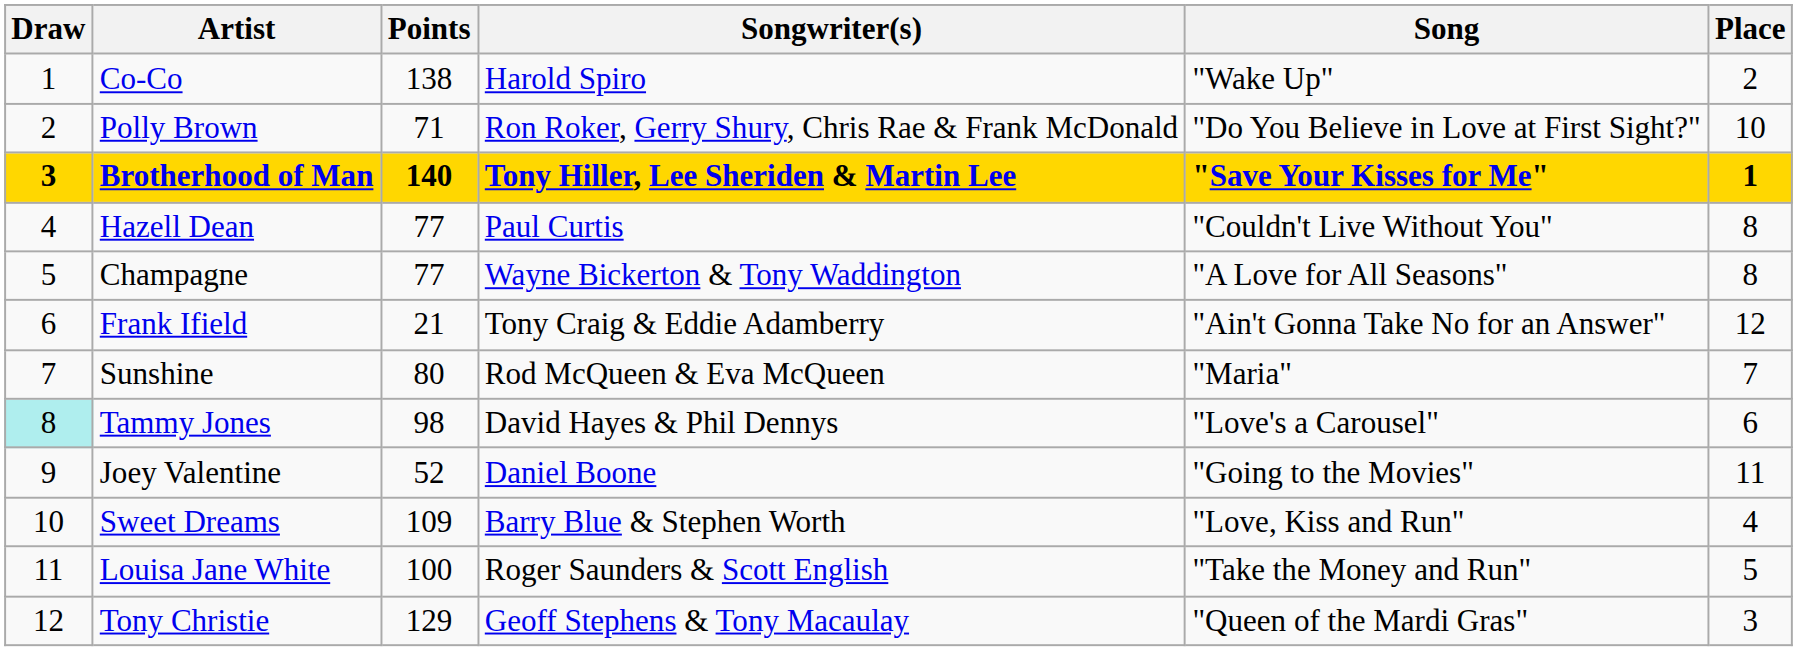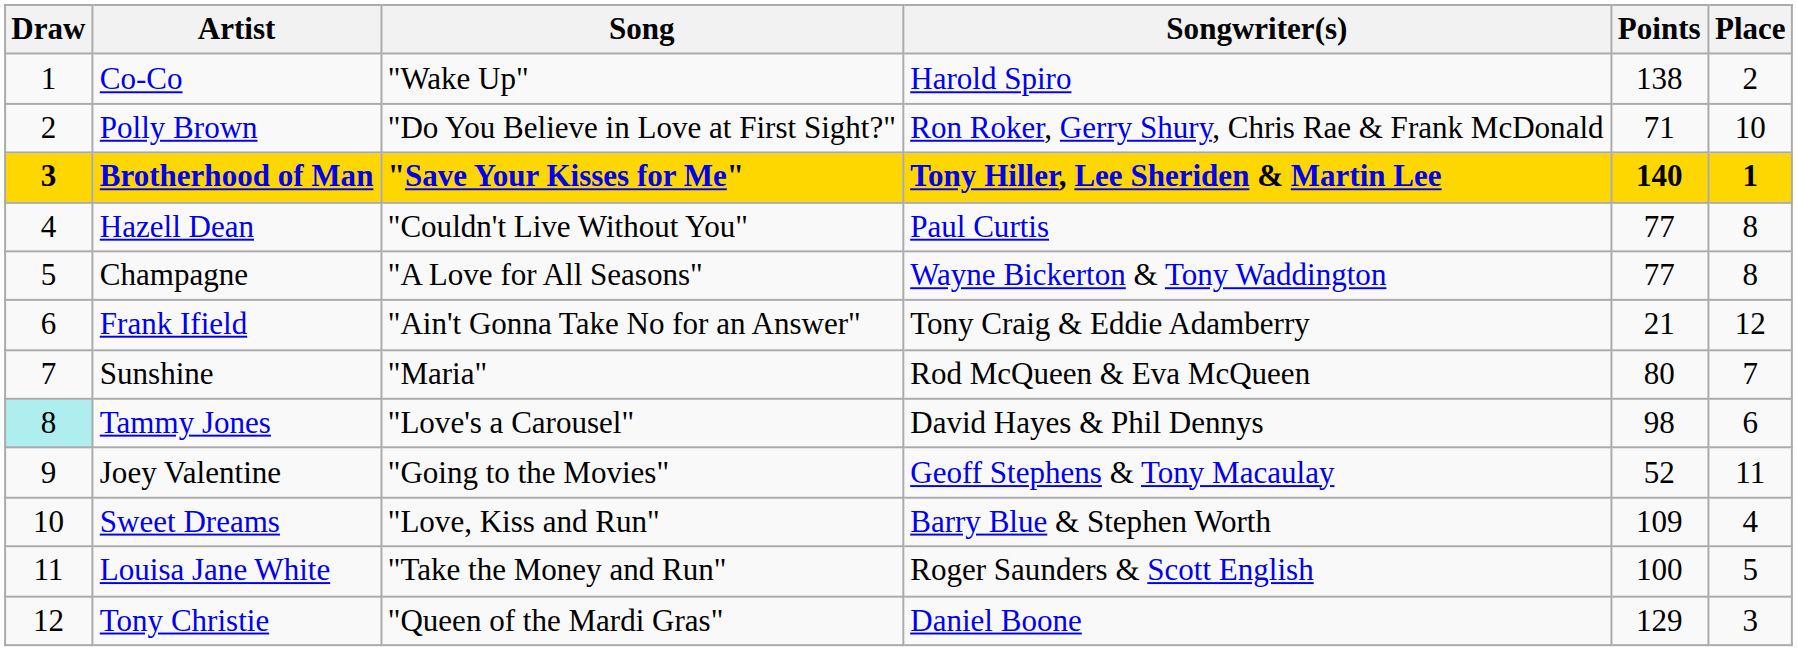 <table class="sortable wikitable" style="margin: 1em auto 1em auto; text-align:center">
 <tr>
 <th scope="col">Draw</th>
 <th scope="col">Artist</th>
+<th scope="col">Song</th>
+<th scope="col" class="unsortable">Songwriter(s)</th>
 <th scope="col">Points</th>
-<th scope="col" class="unsortable">Songwriter(s)</th>
-<th scope="col">Song</th>
 <th scope="col">Place</th>
 </tr>
 <tr>
 <td>1</td>
 <td align="left"><a href='#'>Co-Co</a></td>
+<td align="left">"Wake Up"</td>
+<td align="left"><a href='#'>Harold Spiro</a></td>
 <td>138</td>
-<td align="left"><a href='#'>Harold Spiro</a></td>
-<td align="left">"Wake Up"</td>
 <td>2</td>
 </tr>
 <tr>
 <td>2</td>
 <td align="left"><a href='#'>Polly Brown</a></td>
+<td align="left">"Do You Believe in Love at First Sight?"</td>
+<td align="left"><a href='#'>Ron Roker</a>, <a href='#'>Gerry Shury</a>, Chris Rae & Frank McDonald</td>
 <td>71</td>
-<td align="left"><a href='#'>Ron Roker</a>, <a href='#'>Gerry Shury</a>, Chris Rae & Frank McDonald</td>
-<td align="left">"Do You Believe in Love at First Sight?"</td>
 <td>10</td>
 </tr>
 <tr style="font-weight:bold; background:gold;">
 <td>3</td>
 <td align="left"><a href='#'>Brotherhood of Man</a></td>
+<td align="left">"<a href='#'>Save Your Kisses for Me</a>"</td>
+<td align="left"><a href='#'>Tony Hiller</a>, <a href='#'>Lee Sheriden</a> & <a href='#'>Martin Lee</a></td>
 <td>140</td>
-<td align="left"><a href='#'>Tony Hiller</a>, <a href='#'>Lee Sheriden</a> & <a href='#'>Martin Lee</a></td>
-<td align="left">"<a href='#'>Save Your Kisses for Me</a>"</td>
 <td>1</td>
 </tr>
 <tr>
 <td>4</td>
 <td align="left"><a href='#'>Hazell Dean</a></td>
+<td align="left">"Couldn't Live Without You"</td>
+<td align="left"><a href='#'>Paul Curtis</a></td>
 <td>77</td>
-<td align="left"><a href='#'>Paul Curtis</a></td>
-<td align="left">"Couldn't Live Without You"</td>
 <td>8</td>
 </tr>
 <tr>
 <td>5</td>
 <td align="left">Champagne</td>
+<td align="left">"A Love for All Seasons"</td>
+<td align="left"><a href='#'>Wayne Bickerton</a> & <a href='#'>Tony Waddington</a></td>
 <td>77</td>
-<td align="left"><a href='#'>Wayne Bickerton</a> & <a href='#'>Tony Waddington</a></td>
-<td align="left">"A Love for All Seasons"</td>
 <td>8</td>
 </tr>
 <tr>
 <td>6</td>
 <td align="left"><a href='#'>Frank Ifield</a></td>
+<td align="left">"Ain't Gonna Take No for an Answer"</td>
+<td align="left">Tony Craig & Eddie Adamberry</td>
 <td>21</td>
-<td align="left">Tony Craig & Eddie Adamberry</td>
-<td align="left">"Ain't Gonna Take No for an Answer"</td>
 <td>12</td>
 </tr>
 <tr>
 <td>7</td>
 <td align="left">Sunshine</td>
+<td align="left">"Maria"</td>
+<td align="left">Rod McQueen & Eva McQueen</td>
 <td>80</td>
-<td align="left">Rod McQueen & Eva McQueen</td>
-<td align="left">"Maria"</td>
 <td>7</td>
 </tr>
 <tr>
 <td style="background: paleturquoise;">8</td>
 <td align="left"><a href='#'>Tammy Jones</a></td>
+<td align="left">"Love's a Carousel"</td>
+<td align="left">David Hayes & Phil Dennys</td>
 <td>98</td>
-<td align="left">David Hayes & Phil Dennys</td>
-<td align="left">"Love's a Carousel"</td>
 <td>6</td>
 </tr>
 <tr>
 <td>9</td>
 <td align="left">Joey Valentine</td>
+<td align="left">"Going to the Movies"</td>
+<td align="left"><a href='#'>Geoff Stephens</a> & <a href='#'>Tony Macaulay</a></td>
 <td>52</td>
-<td align="left"><a href='#'>Daniel Boone</a></td>
-<td align="left">"Going to the Movies"</td>
 <td>11</td>
 </tr>
 <tr>
 <td>10</td>
 <td align="left"><a href='#'>Sweet Dreams</a></td>
+<td align="left">"Love, Kiss and Run"</td>
+<td align="left"><a href='#'>Barry Blue</a> & Stephen Worth</td>
 <td>109</td>
-<td align="left"><a href='#'>Barry Blue</a> & Stephen Worth</td>
-<td align="left">"Love, Kiss and Run"</td>
 <td>4</td>
 </tr>
 <tr>
 <td>11</td>
 <td align="left"><a href='#'>Louisa Jane White</a></td>
+<td align="left">"Take the Money and Run"</td>
+<td align="left">Roger Saunders & <a href='#'>Scott English</a></td>
 <td>100</td>
-<td align="left">Roger Saunders & <a href='#'>Scott English</a></td>
-<td align="left">"Take the Money and Run"</td>
 <td>5</td>
 </tr>
 <tr>
 <td>12</td>
 <td align="left"><a href='#'>Tony Christie</a></td>
+<td align="left">"Queen of the Mardi Gras"</td>
+<td align="left"><a href='#'>Daniel Boone</a></td>
 <td>129</td>
-<td align="left"><a href='#'>Geoff Stephens</a> & <a href='#'>Tony Macaulay</a></td>
-<td align="left">"Queen of the Mardi Gras"</td>
 <td>3</td>
 </tr>
 </table>
